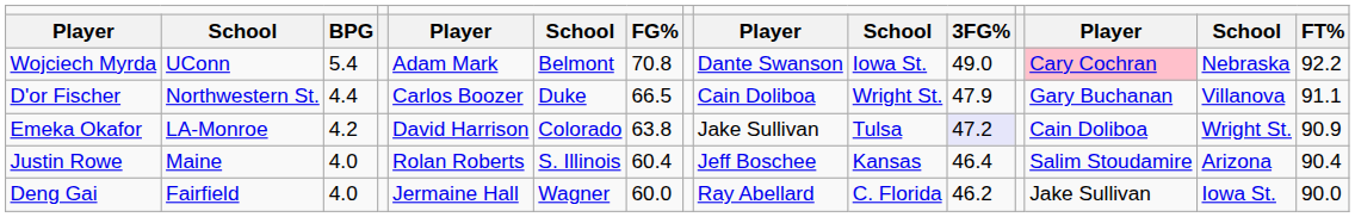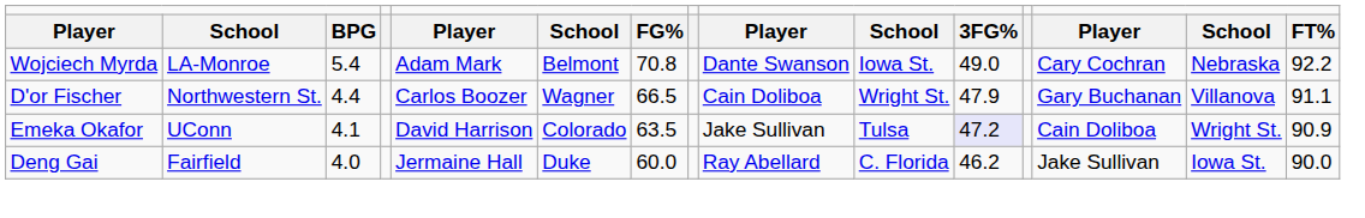 <table class="wikitable" style="text-align: left;">
 <tr>
 <td colspan=3></td>
 <td></td>
 <td colspan=3></td>
 <td></td>
 <td colspan=3></td>
 <td></td>
 <td colspan=3></td>
 </tr>
 <tr>
 <th>Player</th>
 <th>School</th>
 <th>BPG</th>
 <th></th>
 <th>Player</th>
 <th>School</th>
 <th>FG%</th>
 <th></th>
 <th>Player</th>
 <th>School</th>
 <th>3FG%</th>
 <th></th>
 <th>Player</th>
 <th>School</th>
 <th>FT%</th>
 </tr>
 <tr>
 <td style="text-align:left;"><a href='#'>Wojciech Myrda</a></td>
-<td><a href='#'>UConn</a></td>
+<td><a href='#'>LA-Monroe</a></td>
 <td>5.4</td>
 <td></td>
 <td><a href='#'>Adam Mark</a></td>
 <td><a href='#'>Belmont</a></td>
 <td>70.8</td>
 <td></td>
 <td><a href='#'>Dante Swanson</a></td>
 <td><a href='#'>Iowa St.</a></td>
 <td>49.0</td>
 <td></td>
-<td style="background: pink;"><a href='#'>Cary Cochran</a></td>
+<td><a href='#'>Cary Cochran</a></td>
 <td><a href='#'>Nebraska</a></td>
 <td>92.2</td>
 </tr>
 <tr>
 <td style="text-align:left;"><a href='#'>D'or Fischer</a></td>
 <td><a href='#'>Northwestern St.</a></td>
 <td>4.4</td>
 <td></td>
 <td><a href='#'>Carlos Boozer</a></td>
-<td><a href='#'>Duke</a></td>
+<td><a href='#'>Wagner</a></td>
 <td>66.5</td>
 <td></td>
 <td><a href='#'>Cain Doliboa</a></td>
 <td><a href='#'>Wright St.</a></td>
 <td>47.9</td>
 <td></td>
 <td><a href='#'>Gary Buchanan</a></td>
 <td><a href='#'>Villanova</a></td>
 <td>91.1</td>
 </tr>
 <tr>
 <td style="text-align:left;"><a href='#'>Emeka Okafor</a></td>
-<td><a href='#'>LA-Monroe</a></td>
-<td>4.2</td>
+<td><a href='#'>UConn</a></td>
+<td>4.1</td>
 <td></td>
 <td><a href='#'>David Harrison</a></td>
 <td><a href='#'>Colorado</a></td>
-<td>63.8</td>
+<td>63.5</td>
 <td></td>
 <td>Jake Sullivan</td>
 <td><a href='#'>Tulsa</a></td>
 <td style="background: lavender;">47.2</td>
 <td></td>
 <td><a href='#'>Cain Doliboa</a></td>
 <td><a href='#'>Wright St.</a></td>
 <td>90.9</td>
 </tr>
 <tr>
-<td style="text-align:left;"><a href='#'>Justin Rowe</a></td>
-<td><a href='#'>Maine</a></td>
-<td>4.0</td>
-<td></td>
-<td><a href='#'>Rolan Roberts</a></td>
-<td><a href='#'>S. Illinois</a></td>
-<td>60.4</td>
-<td></td>
-<td><a href='#'>Jeff Boschee</a></td>
-<td><a href='#'>Kansas</a></td>
-<td>46.4</td>
-<td></td>
-<td><a href='#'>Salim Stoudamire</a></td>
-<td><a href='#'>Arizona</a></td>
-<td>90.4</td>
-</tr>
-<tr>
 <td style="text-align:left;"><a href='#'>Deng Gai</a></td>
 <td><a href='#'>Fairfield</a></td>
 <td>4.0</td>
 <td></td>
 <td><a href='#'>Jermaine Hall</a></td>
-<td><a href='#'>Wagner</a></td>
+<td><a href='#'>Duke</a></td>
 <td>60.0</td>
 <td></td>
 <td><a href='#'>Ray Abellard</a></td>
 <td><a href='#'>C. Florida</a></td>
 <td>46.2</td>
 <td></td>
 <td>Jake Sullivan</td>
 <td><a href='#'>Iowa St.</a></td>
 <td>90.0</td>
 </tr>
 </table>
